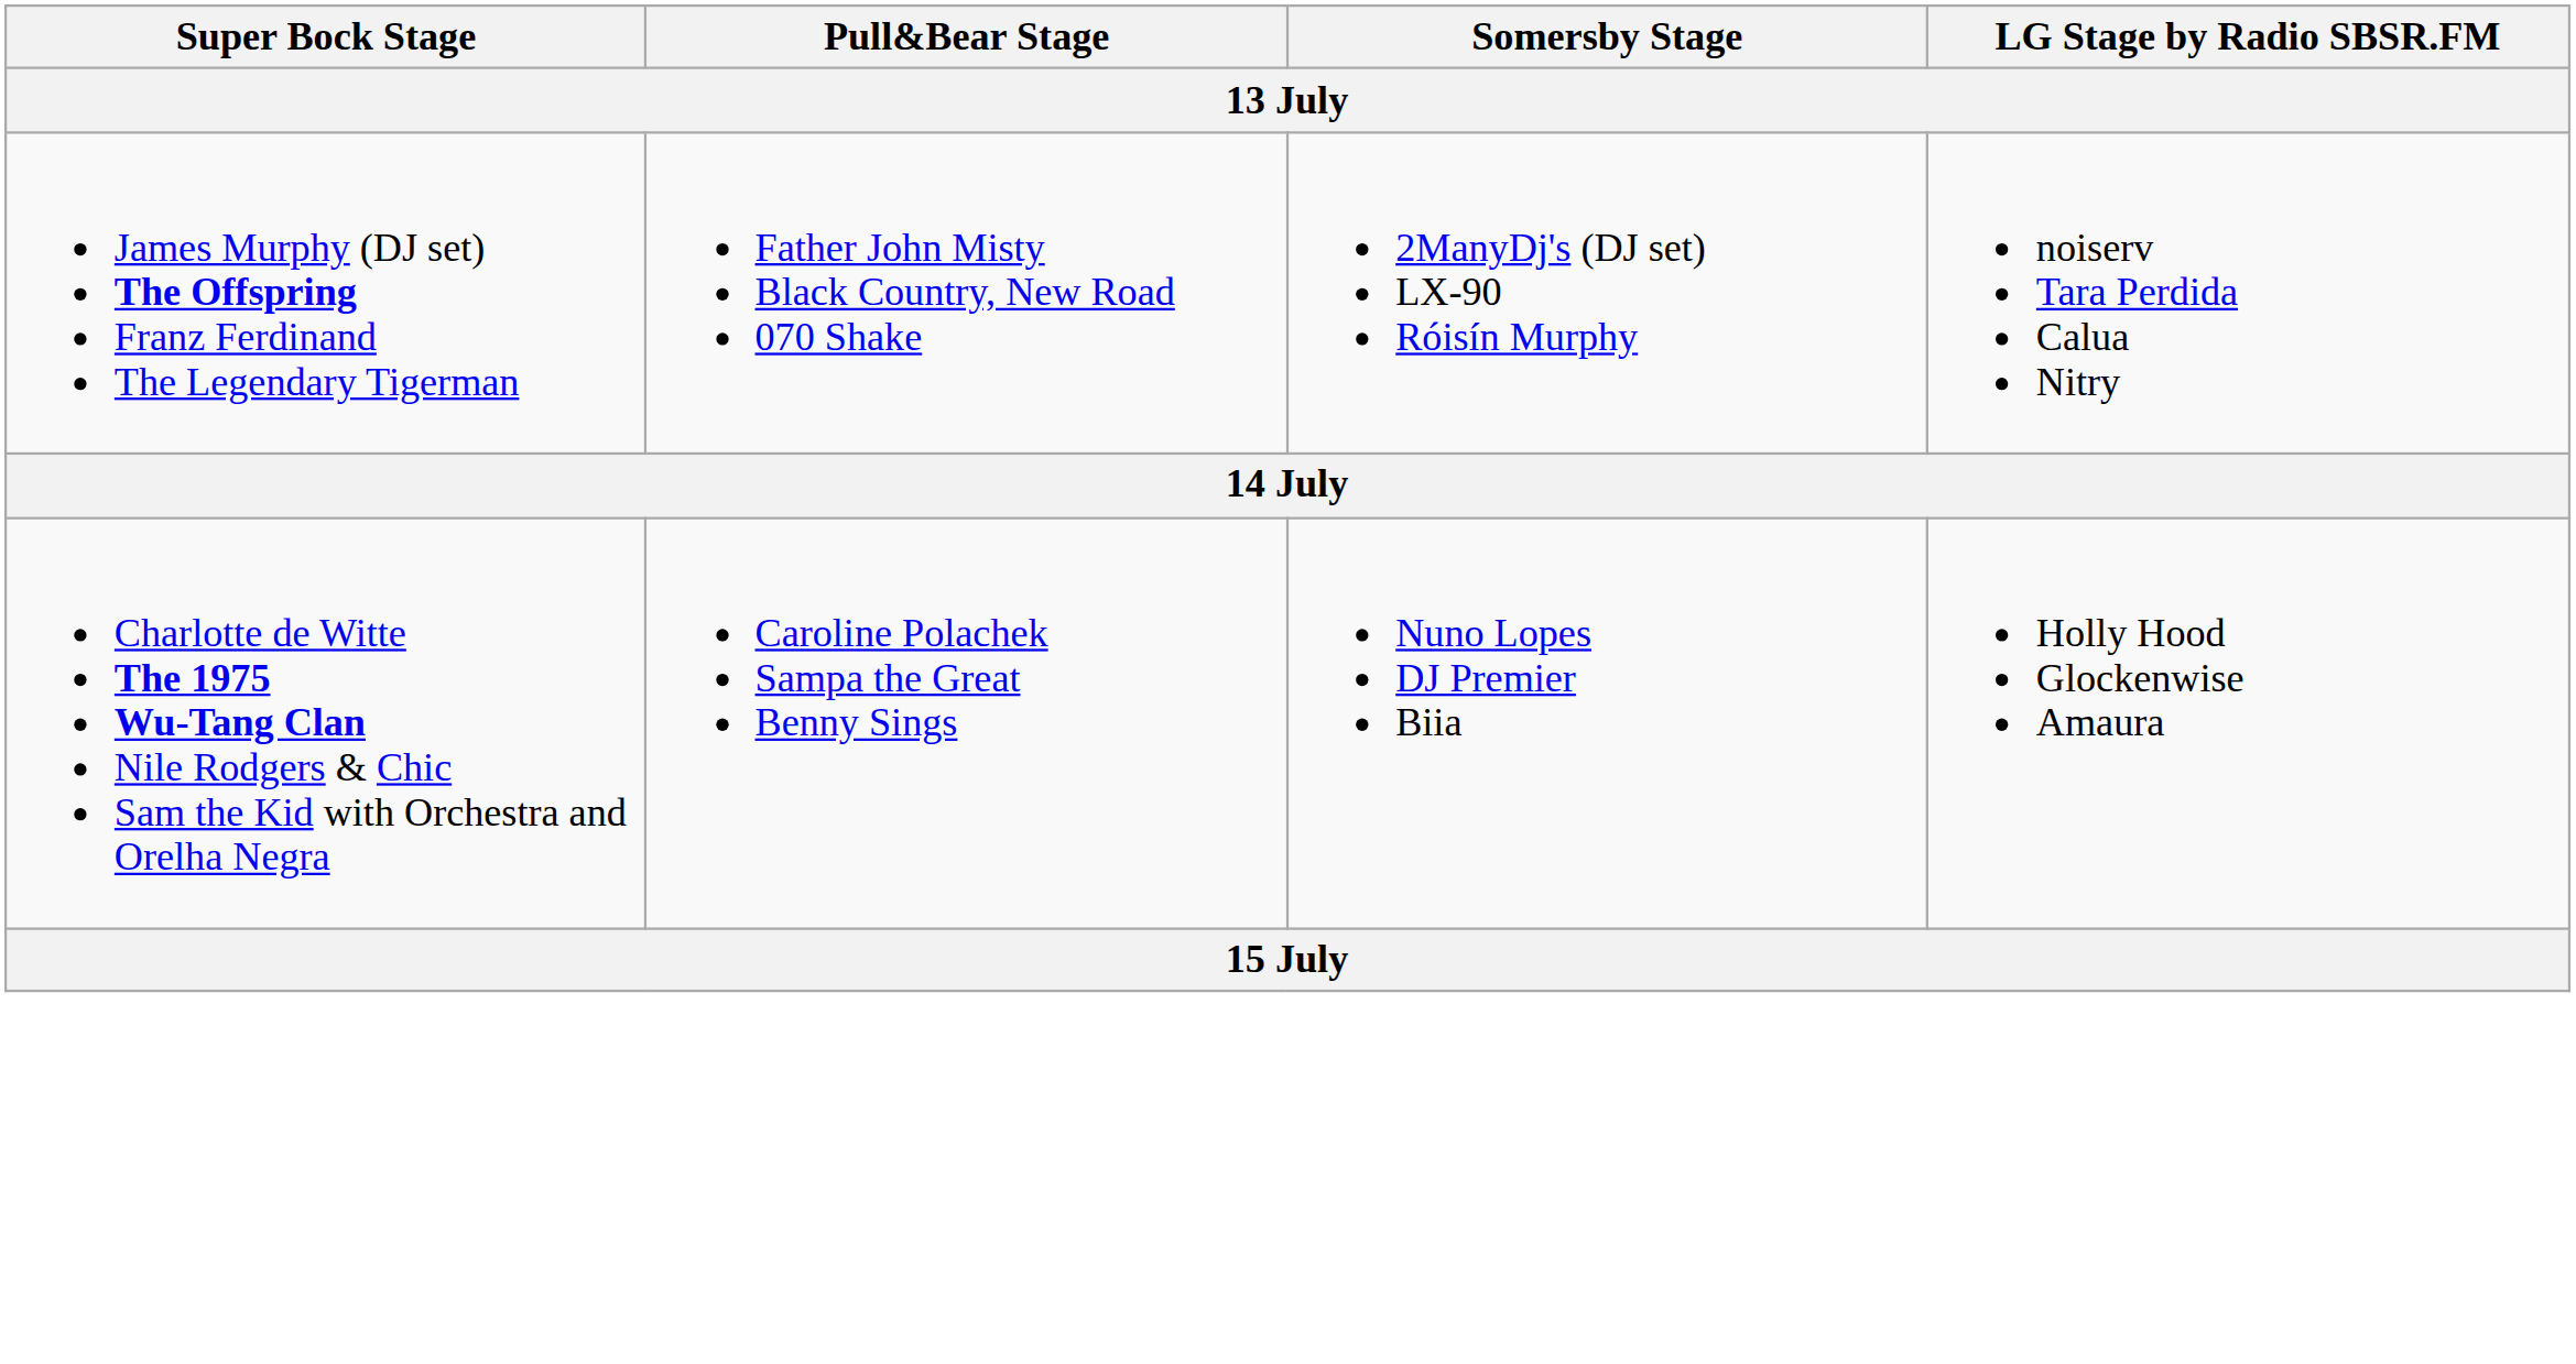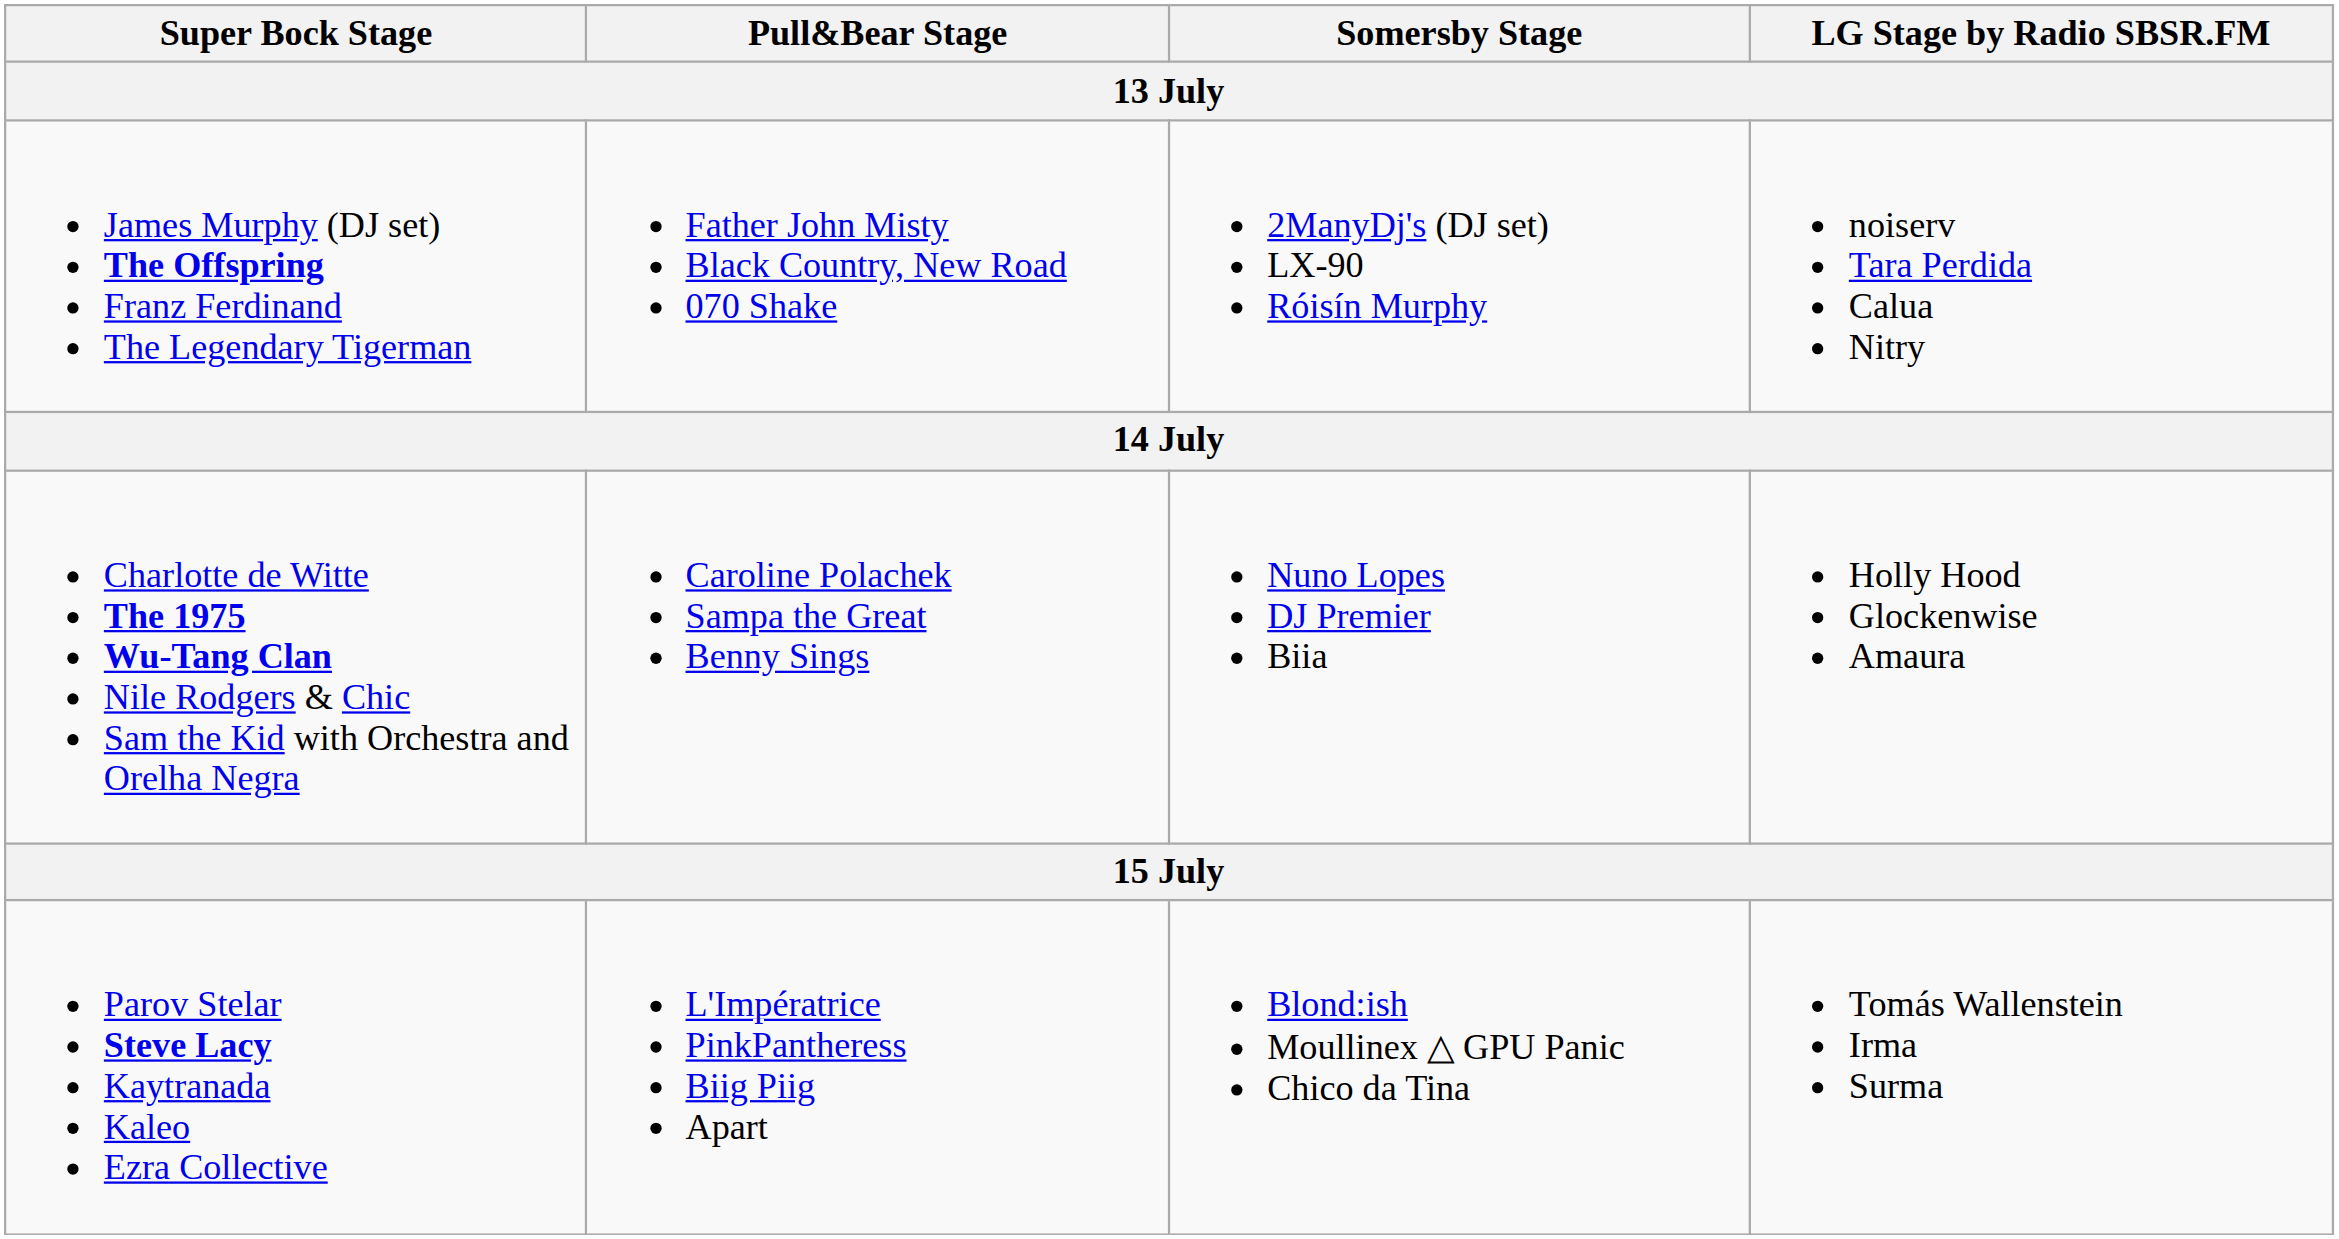 <table class="wikitable">
 <tr>
 <th width=250>Super Bock Stage</th>
 <th width=250>Pull&Bear Stage</th>
 <th width=250>Somersby Stage</th>
 <th width=250>LG Stage by Radio SBSR.FM</th>
 </tr>
 <tr>
 <th colspan="4">13 July</th>
 </tr>
 <tr valign="top">
 <td><br><ul><li><a href='#'>James Murphy</a> (DJ set)</li><li><strong><a href='#'>The Offspring</a></strong></li><li><a href='#'>Franz Ferdinand</a></li><li><a href='#'>The Legendary Tigerman</a></li></ul></td>
 <td><br><ul><li><a href='#'>Father John Misty</a></li><li><a href='#'>Black Country, New Road</a></li><li><a href='#'>070 Shake</a></li></ul></td>
 <td><br><ul><li><a href='#'>2ManyDj's</a> (DJ set)</li><li>LX-90</li><li><a href='#'>Róisín Murphy</a></li></ul></td>
 <td><br><ul><li>noiserv</li><li><a href='#'>Tara Perdida</a></li><li>Calua</li><li>Nitry</li></ul></td>
 </tr>
 <tr>
 <th colspan="4">14 July</th>
 </tr>
 <tr valign="top">
 <td><br><ul><li><a href='#'>Charlotte de Witte</a></li><li><strong><a href='#'>The 1975</a></strong></li><li><strong><a href='#'>Wu-Tang Clan</a></strong></li><li><a href='#'>Nile Rodgers</a> & <a href='#'>Chic</a></li><li><a href='#'>Sam the Kid</a> with Orchestra and <a href='#'>Orelha Negra</a></li></ul></td>
 <td><br><ul><li><a href='#'>Caroline Polachek</a></li><li><a href='#'>Sampa the Great</a></li><li><a href='#'>Benny Sings</a></li></ul></td>
 <td><br><ul><li><a href='#'>Nuno Lopes</a></li><li><a href='#'>DJ Premier</a></li><li>Biia</li></ul></td>
 <td><br><ul><li>Holly Hood</li><li>Glockenwise</li><li>Amaura</li></ul></td>
 </tr>
 <tr>
 <th colspan="4">15 July</th>
 </tr>
+<tr valign="top">
+<td><br><ul><li><a href='#'>Parov Stelar</a></li><li><strong><a href='#'>Steve Lacy</a></strong></li><li><a href='#'>Kaytranada</a></li><li><a href='#'>Kaleo</a></li><li><a href='#'>Ezra Collective</a></li></ul></td>
+<td><br><ul><li><a href='#'>L'Impératrice</a></li><li><a href='#'>PinkPantheress</a></li><li><a href='#'>Biig Piig</a></li><li>Apart</li></ul></td>
+<td><br><ul><li><a href='#'>Blond:ish</a></li><li>Moullinex △ GPU Panic</li><li>Chico da Tina</li></ul></td>
+<td><br><ul><li>Tomás Wallenstein</li><li>Irma</li><li>Surma</li></ul></td>
+</tr>
 </table>
